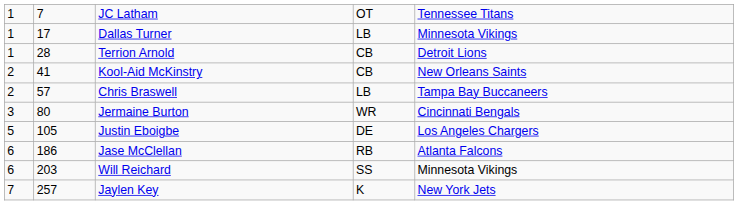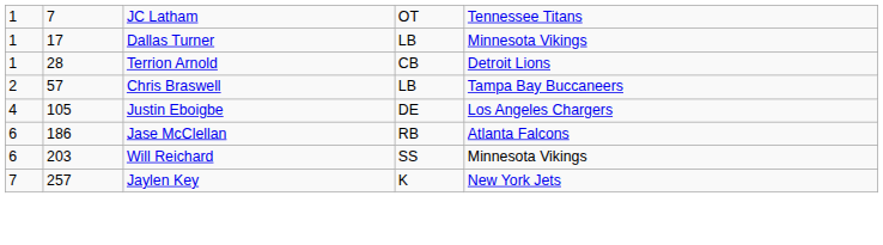 <table class="wikitable" style="width:75%;">
 <tr>
 <td>1</td>
 <td>7</td>
 <td><a href='#'>JC Latham</a></td>
 <td>OT</td>
 <td><a href='#'>Tennessee Titans</a></td>
 </tr>
 <tr>
 <td>1</td>
 <td>17</td>
 <td><a href='#'>Dallas Turner</a></td>
 <td>LB</td>
 <td><a href='#'>Minnesota Vikings</a></td>
 </tr>
 <tr>
 <td>1</td>
 <td>28</td>
 <td><a href='#'>Terrion Arnold</a></td>
 <td>CB</td>
 <td><a href='#'>Detroit Lions</a></td>
 </tr>
 <tr>
 <td>2</td>
-<td>41</td>
-<td><a href='#'>Kool-Aid McKinstry</a></td>
-<td>CB</td>
-<td><a href='#'>New Orleans Saints</a></td>
-</tr>
-<tr>
-<td>2</td>
 <td>57</td>
 <td><a href='#'>Chris Braswell</a></td>
 <td>LB</td>
 <td><a href='#'>Tampa Bay Buccaneers</a></td>
 </tr>
 <tr>
-<td>3</td>
-<td>80</td>
-<td><a href='#'>Jermaine Burton</a></td>
-<td>WR</td>
-<td><a href='#'>Cincinnati Bengals</a></td>
-</tr>
-<tr>
-<td>5</td>
+<td>4</td>
 <td>105</td>
 <td><a href='#'>Justin Eboigbe</a></td>
 <td>DE</td>
 <td><a href='#'>Los Angeles Chargers</a></td>
 </tr>
 <tr>
 <td>6</td>
 <td>186</td>
 <td><a href='#'>Jase McClellan</a></td>
 <td>RB</td>
 <td><a href='#'>Atlanta Falcons</a></td>
 </tr>
 <tr>
 <td>6</td>
 <td>203</td>
 <td><a href='#'>Will Reichard</a></td>
 <td>SS</td>
 <td>Minnesota Vikings</td>
 </tr>
 <tr>
 <td>7</td>
 <td>257</td>
 <td><a href='#'>Jaylen Key</a></td>
 <td>K</td>
 <td><a href='#'>New York Jets</a></td>
 </tr>
 </table>
